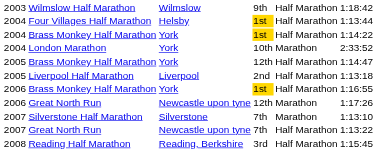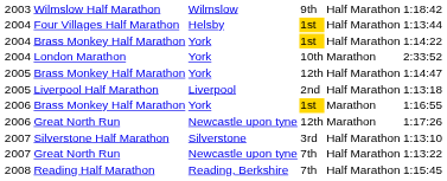 <table>
 <tr>
 <td>2003</td>
 <td><a href='#'>Wilmslow Half Marathon</a></td>
 <td><a href='#'>Wilmslow</a></td>
 <td>9th</td>
 <td>Half Marathon</td>
 <td>1:18:42</td>
 </tr>
 <tr>
 <td>2004</td>
 <td><a href='#'>Four Villages Half Marathon</a></td>
 <td><a href='#'>Helsby</a></td>
 <td bgcolor="gold">1st</td>
 <td>Half Marathon</td>
 <td>1:13:44</td>
 </tr>
 <tr>
 <td>2004</td>
 <td><a href='#'>Brass Monkey Half Marathon</a></td>
 <td><a href='#'>York</a></td>
 <td bgcolor="gold">1st</td>
 <td>Half Marathon</td>
 <td>1:14:22</td>
 </tr>
 <tr>
 <td>2004</td>
 <td><a href='#'>London Marathon</a></td>
 <td><a href='#'>York</a></td>
 <td>10th</td>
 <td>Marathon</td>
 <td>2:33:52</td>
 </tr>
 <tr>
 <td>2005</td>
 <td><a href='#'>Brass Monkey Half Marathon</a></td>
 <td><a href='#'>York</a></td>
 <td>12th</td>
 <td>Half Marathon</td>
 <td>1:14:47</td>
 </tr>
 <tr>
 <td>2005</td>
 <td><a href='#'>Liverpool Half Marathon</a></td>
 <td><a href='#'>Liverpool</a></td>
 <td>2nd</td>
 <td>Half Marathon</td>
 <td>1:13:18</td>
 </tr>
 <tr>
 <td>2006</td>
 <td><a href='#'>Brass Monkey Half Marathon</a></td>
 <td><a href='#'>York</a></td>
 <td bgcolor="gold">1st</td>
-<td>Half Marathon</td>
+<td>Marathon</td>
 <td>1:16:55</td>
 </tr>
 <tr>
 <td>2006</td>
 <td><a href='#'>Great North Run</a></td>
 <td><a href='#'>Newcastle upon tyne</a></td>
 <td>12th</td>
 <td>Marathon</td>
 <td>1:17:26</td>
 </tr>
 <tr>
 <td>2007</td>
 <td><a href='#'>Silverstone Half Marathon</a></td>
 <td><a href='#'>Silverstone</a></td>
-<td>7th</td>
-<td>Marathon</td>
+<td>3rd</td>
+<td>Half Marathon</td>
 <td>1:13:10</td>
 </tr>
 <tr>
 <td>2007</td>
 <td><a href='#'>Great North Run</a></td>
 <td><a href='#'>Newcastle upon tyne</a></td>
 <td>7th</td>
 <td>Half Marathon</td>
 <td>1:13:22</td>
 </tr>
 <tr>
 <td>2008</td>
 <td><a href='#'>Reading Half Marathon</a></td>
 <td><a href='#'>Reading, Berkshire</a></td>
-<td>3rd</td>
+<td>7th</td>
 <td>Half Marathon</td>
 <td>1:15:45</td>
 </tr>
 </table>
